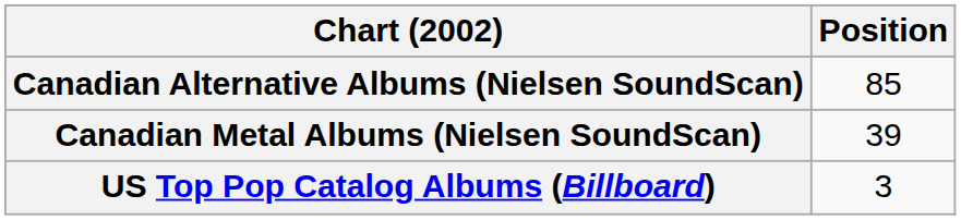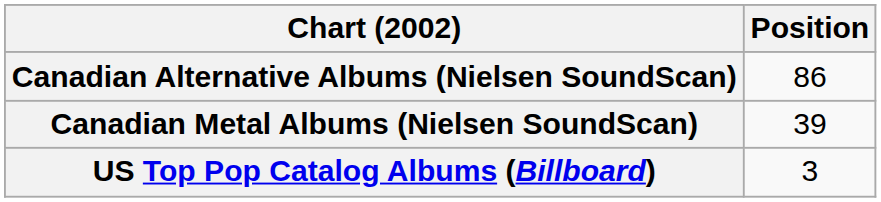 <table class="wikitable plainrowheaders" style="text-align:center">
 <tr>
 <th scope="col">Chart (2002)</th>
 <th scope="col">Position</th>
 </tr>
 <tr>
 <th scope="row">Canadian Alternative Albums (Nielsen SoundScan)</th>
-<td>85</td>
+<td>86</td>
 </tr>
 <tr>
 <th scope="row">Canadian Metal Albums (Nielsen SoundScan)</th>
 <td>39</td>
 </tr>
 <tr>
 <th scope="row">US <a href='#'>Top Pop Catalog Albums</a> (<em><a href='#'>Billboard</a></em>)</th>
 <td>3</td>
 </tr>
 </table>
